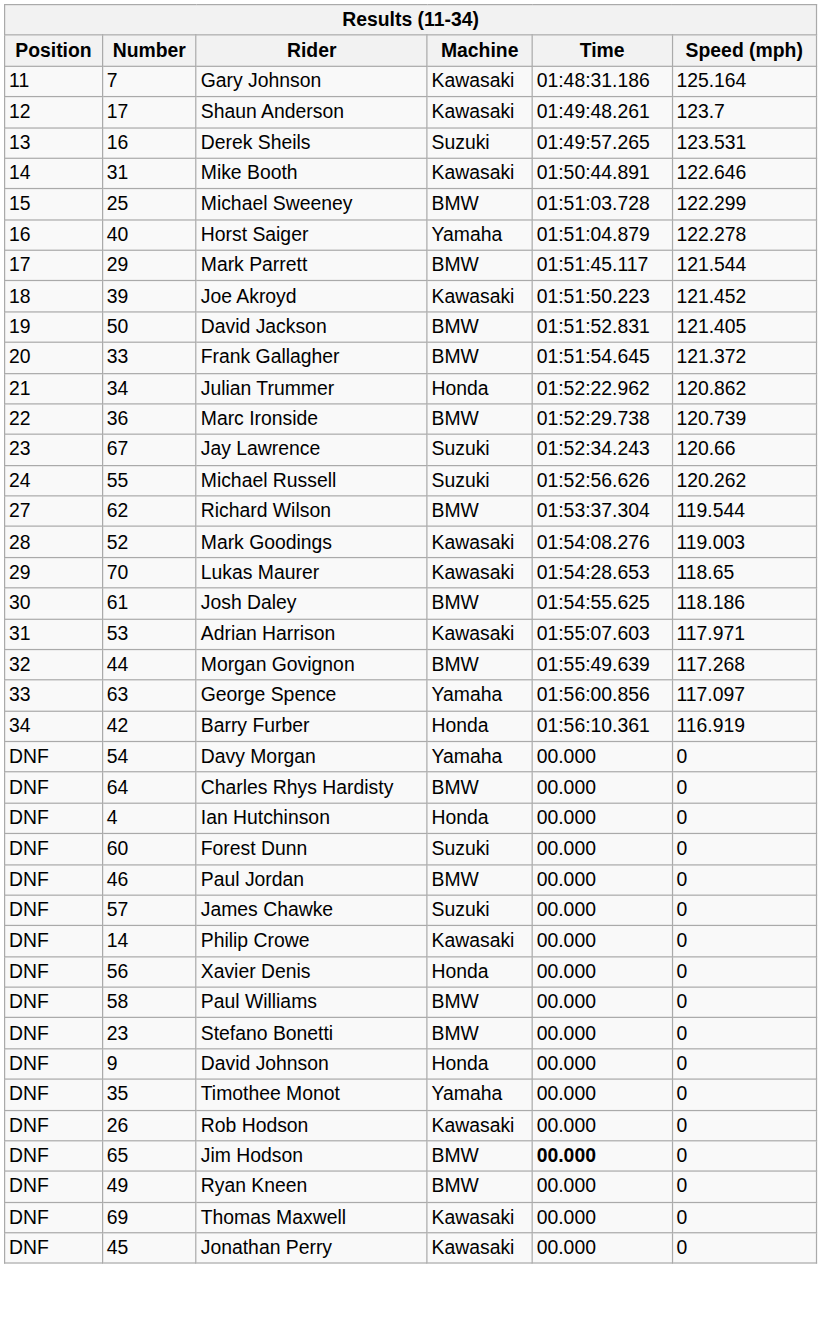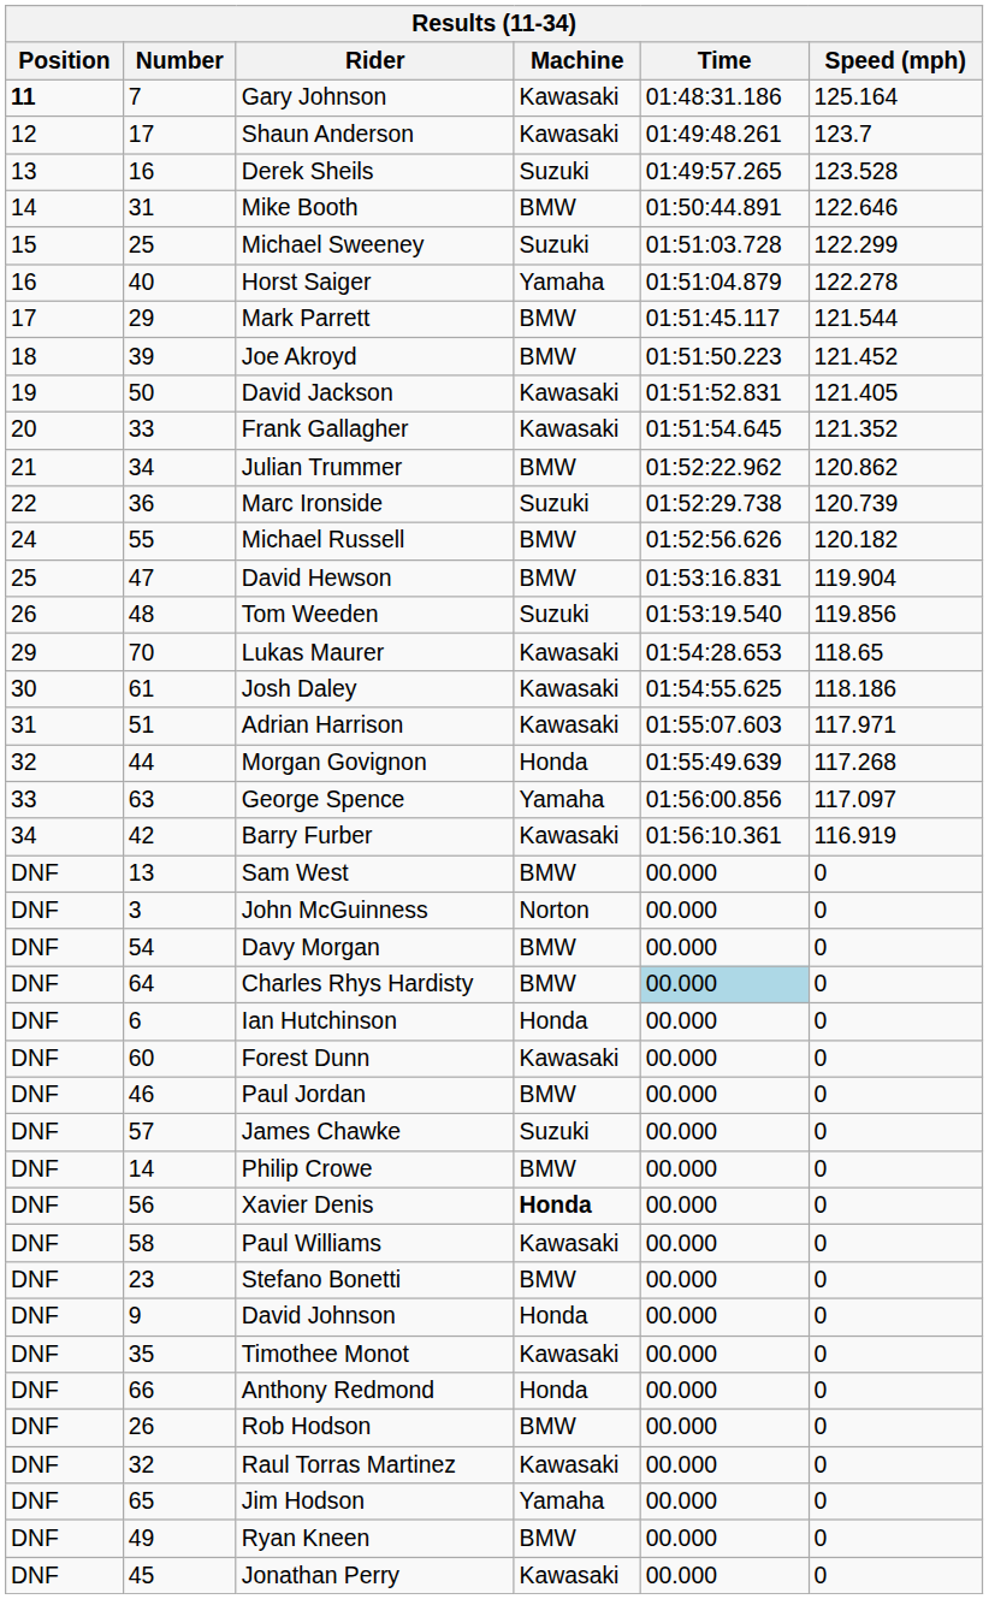 <table class="collapsible collapsed wikitable"style="width:42em;margin-top:-1px;">
 <tr>
 <th scope="col" colspan="6">Results (11-34)</th>
 </tr>
 <tr>
 <th scope="col">Position</th>
 <th scope="col">Number</th>
 <th scope="col">Rider</th>
 <th scope="col">Machine</th>
 <th scope="col">Time</th>
 <th scope="col">Speed (mph)</th>
 </tr>
 <tr>
-<td>11</td>
+<td><strong>11</strong></td>
 <td>7</td>
 <td>Gary Johnson</td>
 <td>Kawasaki</td>
 <td>01:48:31.186</td>
 <td>125.164</td>
 </tr>
 <tr>
 <td>12</td>
 <td>17</td>
 <td>Shaun Anderson</td>
 <td>Kawasaki</td>
 <td>01:49:48.261</td>
 <td>123.7</td>
 </tr>
 <tr>
 <td>13</td>
 <td>16</td>
 <td>Derek Sheils</td>
 <td>Suzuki</td>
 <td>01:49:57.265</td>
-<td>123.531</td>
+<td>123.528</td>
 </tr>
 <tr>
 <td>14</td>
 <td>31</td>
 <td>Mike Booth</td>
-<td>Kawasaki</td>
+<td>BMW</td>
 <td>01:50:44.891</td>
 <td>122.646</td>
 </tr>
 <tr>
 <td>15</td>
 <td>25</td>
 <td>Michael Sweeney</td>
-<td>BMW</td>
+<td>Suzuki</td>
 <td>01:51:03.728</td>
 <td>122.299</td>
 </tr>
 <tr>
 <td>16</td>
 <td>40</td>
 <td>Horst Saiger</td>
 <td>Yamaha</td>
 <td>01:51:04.879</td>
 <td>122.278</td>
 </tr>
 <tr>
 <td>17</td>
 <td>29</td>
 <td>Mark Parrett</td>
 <td>BMW</td>
 <td>01:51:45.117</td>
 <td>121.544</td>
 </tr>
 <tr>
 <td>18</td>
 <td>39</td>
 <td>Joe Akroyd</td>
-<td>Kawasaki</td>
+<td>BMW</td>
 <td>01:51:50.223</td>
 <td>121.452</td>
 </tr>
 <tr>
 <td>19</td>
 <td>50</td>
 <td>David Jackson</td>
-<td>BMW</td>
+<td>Kawasaki</td>
 <td>01:51:52.831</td>
 <td>121.405</td>
 </tr>
 <tr>
 <td>20</td>
 <td>33</td>
 <td>Frank Gallagher</td>
-<td>BMW</td>
+<td>Kawasaki</td>
 <td>01:51:54.645</td>
-<td>121.372</td>
+<td>121.352</td>
 </tr>
 <tr>
 <td>21</td>
 <td>34</td>
 <td>Julian Trummer</td>
-<td>Honda</td>
+<td>BMW</td>
 <td>01:52:22.962</td>
 <td>120.862</td>
 </tr>
 <tr>
 <td>22</td>
 <td>36</td>
 <td>Marc Ironside</td>
-<td>BMW</td>
+<td>Suzuki</td>
 <td>01:52:29.738</td>
 <td>120.739</td>
-</tr>
-<tr>
-<td>23</td>
-<td>67</td>
-<td>Jay Lawrence</td>
-<td>Suzuki</td>
-<td>01:52:34.243</td>
-<td>120.66</td>
 </tr>
 <tr>
 <td>24</td>
 <td>55</td>
 <td>Michael Russell</td>
-<td>Suzuki</td>
+<td>BMW</td>
 <td>01:52:56.626</td>
-<td>120.262</td>
+<td>120.182</td>
 </tr>
 <tr>
-<td>27</td>
-<td>62</td>
-<td>Richard Wilson</td>
+<td>25</td>
+<td>47</td>
+<td>David Hewson</td>
 <td>BMW</td>
-<td>01:53:37.304</td>
-<td>119.544</td>
+<td>01:53:16.831</td>
+<td>119.904</td>
 </tr>
 <tr>
-<td>28</td>
-<td>52</td>
-<td>Mark Goodings</td>
-<td>Kawasaki</td>
-<td>01:54:08.276</td>
-<td>119.003</td>
+<td>26</td>
+<td>48</td>
+<td>Tom Weeden</td>
+<td>Suzuki</td>
+<td>01:53:19.540</td>
+<td>119.856</td>
 </tr>
 <tr>
 <td>29</td>
 <td>70</td>
 <td>Lukas Maurer</td>
 <td>Kawasaki</td>
 <td>01:54:28.653</td>
 <td>118.65</td>
 </tr>
 <tr>
 <td>30</td>
 <td>61</td>
 <td>Josh Daley</td>
-<td>BMW</td>
+<td>Kawasaki</td>
 <td>01:54:55.625</td>
 <td>118.186</td>
 </tr>
 <tr>
 <td>31</td>
-<td>53</td>
+<td>51</td>
 <td>Adrian Harrison</td>
 <td>Kawasaki</td>
 <td>01:55:07.603</td>
 <td>117.971</td>
 </tr>
 <tr>
 <td>32</td>
 <td>44</td>
 <td>Morgan Govignon</td>
-<td>BMW</td>
+<td>Honda</td>
 <td>01:55:49.639</td>
 <td>117.268</td>
 </tr>
 <tr>
 <td>33</td>
 <td>63</td>
 <td>George Spence</td>
 <td>Yamaha</td>
 <td>01:56:00.856</td>
 <td>117.097</td>
 </tr>
 <tr>
 <td>34</td>
 <td>42</td>
 <td>Barry Furber</td>
-<td>Honda</td>
+<td>Kawasaki</td>
 <td>01:56:10.361</td>
 <td>116.919</td>
 </tr>
 <tr>
 <td>DNF</td>
+<td>13</td>
+<td>Sam West</td>
+<td>BMW</td>
+<td>00.000</td>
+<td>0</td>
+</tr>
+<tr>
+<td>DNF</td>
+<td>3</td>
+<td>John McGuinness</td>
+<td>Norton</td>
+<td>00.000</td>
+<td>0</td>
+</tr>
+<tr>
+<td>DNF</td>
 <td>54</td>
 <td>Davy Morgan</td>
-<td>Yamaha</td>
+<td>BMW</td>
 <td>00.000</td>
 <td>0</td>
 </tr>
 <tr>
 <td>DNF</td>
 <td>64</td>
 <td>Charles Rhys Hardisty</td>
 <td>BMW</td>
-<td>00.000</td>
+<td style="background: lightblue;">00.000</td>
 <td>0</td>
 </tr>
 <tr>
 <td>DNF</td>
-<td>4</td>
+<td>6</td>
 <td>Ian Hutchinson</td>
 <td>Honda</td>
 <td>00.000</td>
 <td>0</td>
 </tr>
 <tr>
 <td>DNF</td>
 <td>60</td>
 <td>Forest Dunn</td>
-<td>Suzuki</td>
+<td>Kawasaki</td>
 <td>00.000</td>
 <td>0</td>
 </tr>
 <tr>
 <td>DNF</td>
 <td>46</td>
 <td>Paul Jordan</td>
 <td>BMW</td>
 <td>00.000</td>
 <td>0</td>
 </tr>
 <tr>
 <td>DNF</td>
 <td>57</td>
 <td>James Chawke</td>
 <td>Suzuki</td>
 <td>00.000</td>
 <td>0</td>
 </tr>
 <tr>
 <td>DNF</td>
 <td>14</td>
 <td>Philip Crowe</td>
-<td>Kawasaki</td>
+<td>BMW</td>
 <td>00.000</td>
 <td>0</td>
 </tr>
 <tr>
 <td>DNF</td>
 <td>56</td>
 <td>Xavier Denis</td>
-<td>Honda</td>
+<td><strong>Honda</strong></td>
 <td>00.000</td>
 <td>0</td>
 </tr>
 <tr>
 <td>DNF</td>
 <td>58</td>
 <td>Paul Williams</td>
-<td>BMW</td>
+<td>Kawasaki</td>
 <td>00.000</td>
 <td>0</td>
 </tr>
 <tr>
 <td>DNF</td>
 <td>23</td>
 <td>Stefano Bonetti</td>
 <td>BMW</td>
 <td>00.000</td>
 <td>0</td>
 </tr>
 <tr>
 <td>DNF</td>
 <td>9</td>
 <td>David Johnson</td>
 <td>Honda</td>
 <td>00.000</td>
 <td>0</td>
 </tr>
 <tr>
 <td>DNF</td>
 <td>35</td>
 <td>Timothee Monot</td>
-<td>Yamaha</td>
+<td>Kawasaki</td>
+<td>00.000</td>
+<td>0</td>
+</tr>
+<tr>
+<td>DNF</td>
+<td>66</td>
+<td>Anthony Redmond</td>
+<td>Honda</td>
 <td>00.000</td>
 <td>0</td>
 </tr>
 <tr>
 <td>DNF</td>
 <td>26</td>
 <td>Rob Hodson</td>
+<td>BMW</td>
+<td>00.000</td>
+<td>0</td>
+</tr>
+<tr>
+<td>DNF</td>
+<td>32</td>
+<td>Raul Torras Martinez</td>
 <td>Kawasaki</td>
 <td>00.000</td>
 <td>0</td>
 </tr>
 <tr>
 <td>DNF</td>
 <td>65</td>
 <td>Jim Hodson</td>
-<td>BMW</td>
-<td><strong>00.000</strong></td>
+<td>Yamaha</td>
+<td>00.000</td>
 <td>0</td>
 </tr>
 <tr>
 <td>DNF</td>
 <td>49</td>
 <td>Ryan Kneen</td>
 <td>BMW</td>
 <td>00.000</td>
 <td>0</td>
 </tr>
 <tr>
 <td>DNF</td>
-<td>69</td>
-<td>Thomas Maxwell</td>
-<td>Kawasaki</td>
-<td>00.000</td>
-<td>0</td>
-</tr>
-<tr>
-<td>DNF</td>
 <td>45</td>
 <td>Jonathan Perry</td>
 <td>Kawasaki</td>
 <td>00.000</td>
 <td>0</td>
 </tr>
 </table>
